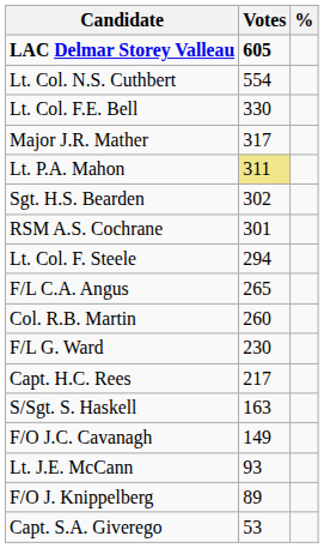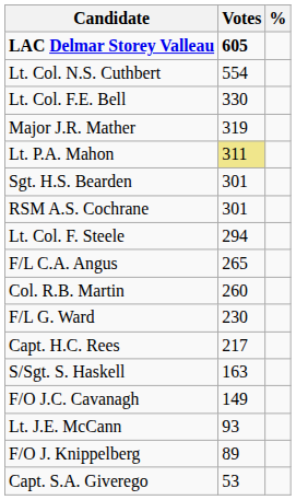 <table class="wikitable">
 <tr>
 <th>Candidate</th>
 <th>Votes</th>
 <th>%</th>
 </tr>
 <tr>
 <td><strong>LAC <a href='#'>Delmar Storey Valleau</a></strong></td>
 <td><strong>605</strong></td>
 <td></td>
 </tr>
 <tr>
 <td>Lt. Col. N.S. Cuthbert</td>
 <td>554</td>
 <td></td>
 </tr>
 <tr>
 <td>Lt. Col. F.E. Bell</td>
 <td>330</td>
 <td></td>
 </tr>
 <tr>
 <td>Major J.R. Mather</td>
-<td>317</td>
+<td>319</td>
 <td></td>
 </tr>
 <tr>
 <td>Lt. P.A. Mahon</td>
 <td style="background: khaki;">311</td>
 <td></td>
 </tr>
 <tr>
 <td>Sgt. H.S. Bearden</td>
-<td>302</td>
+<td>301</td>
 <td></td>
 </tr>
 <tr>
 <td>RSM A.S. Cochrane</td>
 <td>301</td>
 <td></td>
 </tr>
 <tr>
 <td>Lt. Col. F. Steele</td>
 <td>294</td>
 <td></td>
 </tr>
 <tr>
 <td>F/L C.A. Angus</td>
 <td>265</td>
 <td></td>
 </tr>
 <tr>
 <td>Col. R.B. Martin</td>
 <td>260</td>
 <td></td>
 </tr>
 <tr>
 <td>F/L G. Ward</td>
 <td>230</td>
 <td></td>
 </tr>
 <tr>
 <td>Capt. H.C. Rees</td>
 <td>217</td>
 <td></td>
 </tr>
 <tr>
 <td>S/Sgt. S. Haskell</td>
 <td>163</td>
 <td></td>
 </tr>
 <tr>
 <td>F/O J.C. Cavanagh</td>
 <td>149</td>
 <td></td>
 </tr>
 <tr>
 <td>Lt. J.E. McCann</td>
 <td>93</td>
 <td></td>
 </tr>
 <tr>
 <td>F/O J. Knippelberg</td>
 <td>89</td>
 <td></td>
 </tr>
 <tr>
 <td>Capt. S.A. Giverego</td>
 <td>53</td>
 </tr>
 </table>
